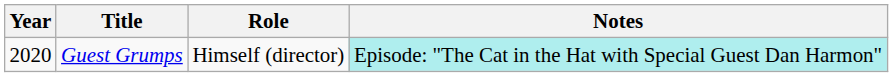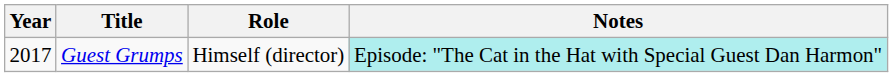 <table class="wikitable sortable">
 <tr>
 <th>Year</th>
 <th>Title</th>
 <th>Role</th>
 <th>Notes</th>
 </tr>
 <tr>
-<td>2020</td>
+<td>2017</td>
 <td><em><a href='#'>Guest Grumps</a></em></td>
 <td>Himself (director)</td>
 <td style="background: paleturquoise;">Episode: "The Cat in the Hat with Special Guest Dan Harmon"</td>
 </tr>
 </table>
